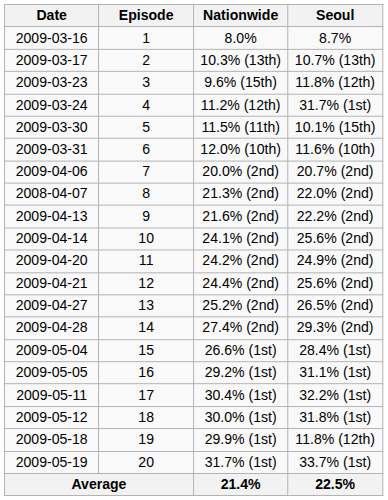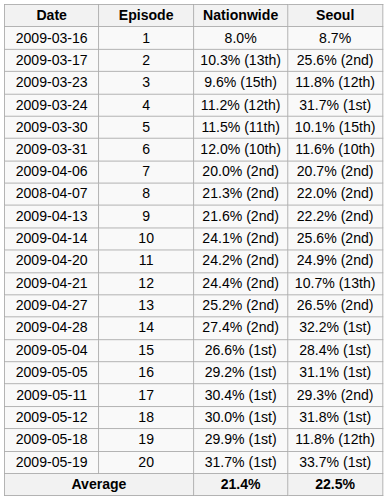 <table class="wikitable">
 <tr>
 <th width=100>Date</th>
 <th width=100>Episode</th>
 <th width=100>Nationwide</th>
 <th width=100>Seoul</th>
 </tr>
 <tr align=center>
 <td>2009-03-16</td>
 <td>1</td>
 <td>8.0%</td>
 <td>8.7%</td>
 </tr>
 <tr align=center>
 <td>2009-03-17</td>
 <td>2</td>
 <td>10.3%  (13th)</td>
-<td>10.7% (13th)</td>
+<td>25.6% (2nd)</td>
 </tr>
 <tr align=center>
 <td>2009-03-23</td>
 <td>3</td>
 <td>9.6% (15th)</td>
 <td>11.8% (12th)</td>
 </tr>
 <tr align=center>
 <td>2009-03-24</td>
 <td>4</td>
 <td>11.2% (12th)</td>
 <td>31.7% (1st)</td>
 </tr>
 <tr align=center>
 <td>2009-03-30</td>
 <td>5</td>
 <td>11.5% (11th)</td>
 <td>10.1% (15th)</td>
 </tr>
 <tr align=center>
 <td>2009-03-31</td>
 <td>6</td>
 <td>12.0% (10th)</td>
 <td>11.6% (10th)</td>
 </tr>
 <tr align=center>
 <td>2009-04-06</td>
 <td>7</td>
 <td>20.0% (2nd)</td>
 <td>20.7% (2nd)</td>
 </tr>
 <tr align=center>
 <td>2008-04-07</td>
 <td>8</td>
 <td>21.3% (2nd)</td>
 <td>22.0% (2nd)</td>
 </tr>
 <tr align=center>
 <td>2009-04-13</td>
 <td>9</td>
 <td>21.6% (2nd)</td>
 <td>22.2% (2nd)</td>
 </tr>
 <tr align=center>
 <td>2009-04-14</td>
 <td>10</td>
 <td>24.1% (2nd)</td>
 <td>25.6% (2nd)</td>
 </tr>
 <tr align=center>
 <td>2009-04-20</td>
 <td>11</td>
 <td>24.2% (2nd)</td>
 <td>24.9% (2nd)</td>
 </tr>
 <tr align=center>
 <td>2009-04-21</td>
 <td>12</td>
 <td>24.4% (2nd)</td>
-<td>25.6% (2nd)</td>
+<td>10.7% (13th)</td>
 </tr>
 <tr align=center>
 <td>2009-04-27</td>
 <td>13</td>
 <td>25.2% (2nd)</td>
 <td>26.5% (2nd)</td>
 </tr>
 <tr align=center>
 <td>2009-04-28</td>
 <td>14</td>
 <td>27.4% (2nd)</td>
-<td>29.3% (2nd)</td>
+<td>32.2% (1st)</td>
 </tr>
 <tr align=center>
 <td>2009-05-04</td>
 <td>15</td>
 <td>26.6% (1st)</td>
 <td>28.4% (1st)</td>
 </tr>
 <tr align=center>
 <td>2009-05-05</td>
 <td>16</td>
 <td>29.2% (1st)</td>
 <td>31.1% (1st)</td>
 </tr>
 <tr align=center>
 <td>2009-05-11</td>
 <td>17</td>
 <td>30.4% (1st)</td>
-<td>32.2% (1st)</td>
+<td>29.3% (2nd)</td>
 </tr>
 <tr align=center>
 <td>2009-05-12</td>
 <td>18</td>
 <td>30.0% (1st)</td>
 <td>31.8% (1st)</td>
 </tr>
 <tr align=center>
 <td>2009-05-18</td>
 <td>19</td>
 <td>29.9% (1st)</td>
 <td>11.8% (12th)</td>
 </tr>
 <tr align=center>
 <td>2009-05-19</td>
 <td>20</td>
 <td>31.7% (1st)</td>
 <td>33.7% (1st)</td>
 </tr>
 <tr align="center">
 <th colspan=2>Average</th>
 <th>21.4%</th>
 <th>22.5%</th>
 </tr>
 </table>
